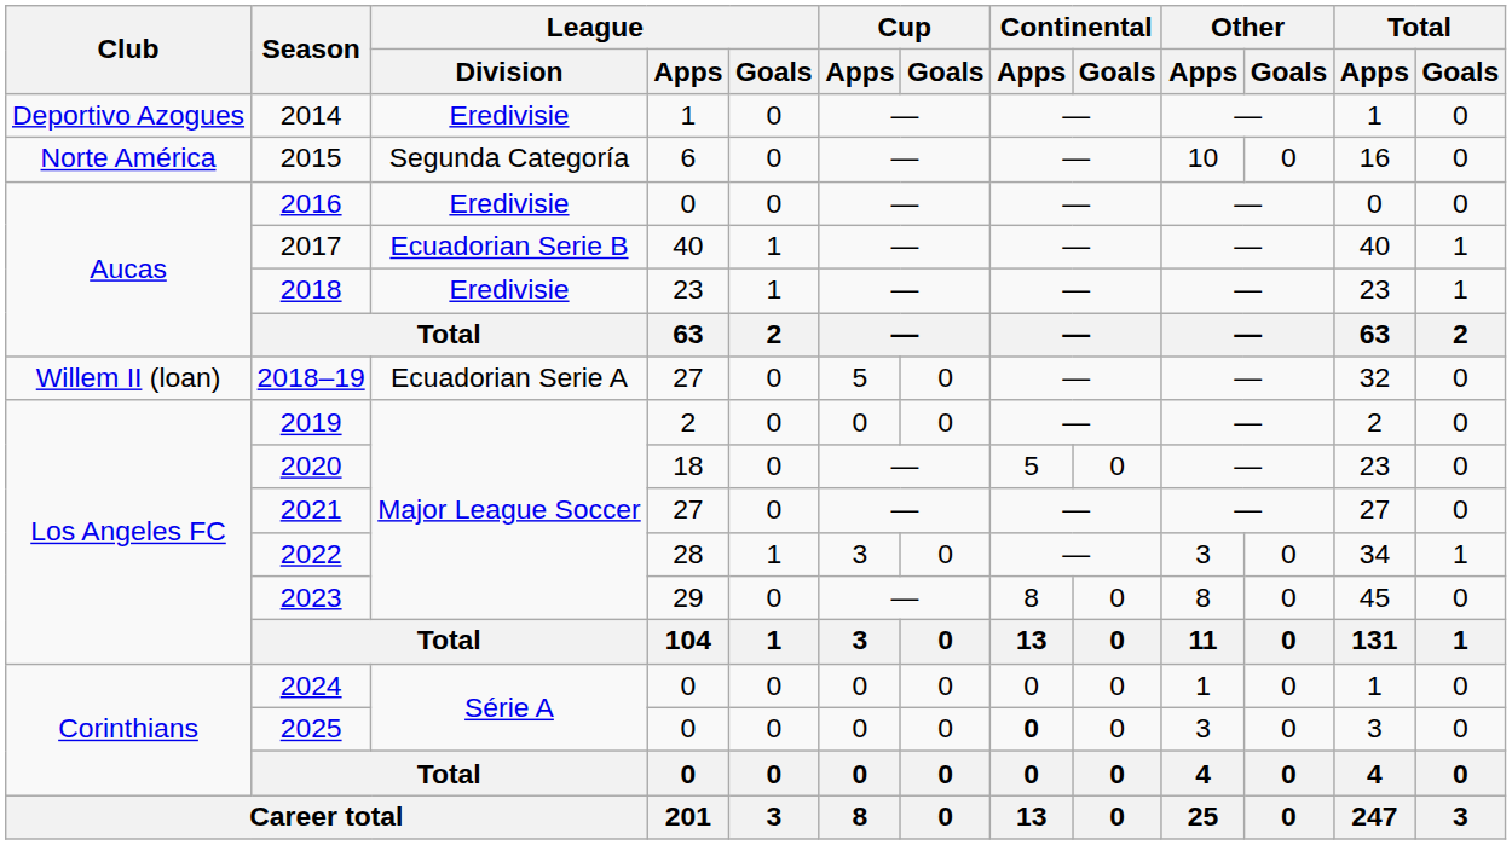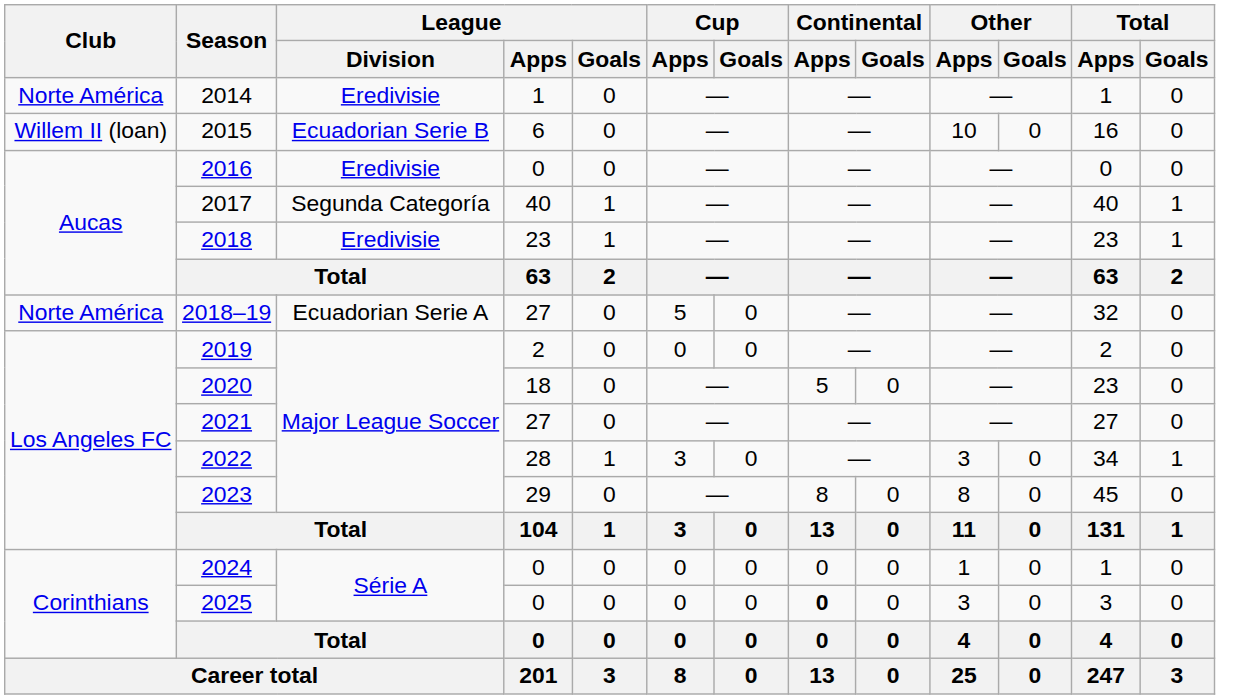 <table class="wikitable" style="text-align:center">
 <tr>
 <th rowspan="2">Club</th>
 <th rowspan="2">Season</th>
 <th colspan="3">League</th>
 <th colspan="2">Cup</th>
 <th colspan="2">Continental</th>
 <th colspan="2">Other</th>
 <th colspan="2">Total</th>
 </tr>
 <tr>
 <th>Division</th>
 <th>Apps</th>
 <th>Goals</th>
 <th>Apps</th>
 <th>Goals</th>
 <th>Apps</th>
 <th>Goals</th>
 <th>Apps</th>
 <th>Goals</th>
 <th>Apps</th>
 <th>Goals</th>
 </tr>
 <tr>
-<td><a href='#'>Deportivo Azogues</a></td>
+<td><a href='#'>Norte América</a></td>
 <td>2014</td>
 <td><a href='#'>Eredivisie</a></td>
 <td>1</td>
 <td>0</td>
 <td colspan="2">—</td>
 <td colspan="2">—</td>
 <td colspan="2">—</td>
 <td>1</td>
 <td>0</td>
 </tr>
 <tr>
-<td><a href='#'>Norte América</a></td>
+<td><a href='#'>Willem II</a> (loan)</td>
 <td>2015</td>
-<td>Segunda Categoría</td>
+<td><a href='#'>Ecuadorian Serie B</a></td>
 <td>6</td>
 <td>0</td>
 <td colspan="2">—</td>
 <td colspan="2">—</td>
 <td>10</td>
 <td>0</td>
 <td>16</td>
 <td>0</td>
 </tr>
 <tr>
 <td rowspan="4"><a href='#'>Aucas</a></td>
 <td><a href='#'>2016</a></td>
 <td><a href='#'>Eredivisie</a></td>
 <td>0</td>
 <td>0</td>
 <td colspan="2">—</td>
 <td colspan="2">—</td>
 <td colspan="2">—</td>
 <td>0</td>
 <td>0</td>
 </tr>
 <tr>
 <td>2017</td>
-<td><a href='#'>Ecuadorian Serie B</a></td>
+<td>Segunda Categoría</td>
 <td>40</td>
 <td>1</td>
 <td colspan="2">—</td>
 <td colspan="2">—</td>
 <td colspan="2">—</td>
 <td>40</td>
 <td>1</td>
 </tr>
 <tr>
 <td><a href='#'>2018</a></td>
 <td><a href='#'>Eredivisie</a></td>
 <td>23</td>
 <td>1</td>
 <td colspan="2">—</td>
 <td colspan="2">—</td>
 <td colspan="2">—</td>
 <td>23</td>
 <td>1</td>
 </tr>
 <tr>
 <th colspan="2">Total</th>
 <th>63</th>
 <th>2</th>
 <th colspan="2">—</th>
 <th colspan="2">—</th>
 <th colspan="2">—</th>
 <th>63</th>
 <th>2</th>
 </tr>
 <tr>
-<td><a href='#'>Willem II</a> (loan)</td>
+<td><a href='#'>Norte América</a></td>
 <td><a href='#'>2018–19</a></td>
 <td>Ecuadorian Serie A</td>
 <td>27</td>
 <td>0</td>
 <td>5</td>
 <td>0</td>
 <td colspan="2">—</td>
 <td colspan="2">—</td>
 <td>32</td>
 <td>0</td>
 </tr>
 <tr>
 <td rowspan="6"><a href='#'>Los Angeles FC</a></td>
 <td><a href='#'>2019</a></td>
 <td rowspan="5"><a href='#'>Major League Soccer</a></td>
 <td>2</td>
 <td>0</td>
 <td>0</td>
 <td>0</td>
 <td colspan="2">—</td>
 <td colspan="2">—</td>
 <td>2</td>
 <td>0</td>
 </tr>
 <tr>
 <td><a href='#'>2020</a></td>
 <td>18</td>
 <td>0</td>
 <td colspan="2">—</td>
 <td>5</td>
 <td>0</td>
 <td colspan="2">—</td>
 <td>23</td>
 <td>0</td>
 </tr>
 <tr>
 <td><a href='#'>2021</a></td>
 <td>27</td>
 <td>0</td>
 <td colspan="2">—</td>
 <td colspan="2">—</td>
 <td colspan="2">—</td>
 <td>27</td>
 <td>0</td>
 </tr>
 <tr>
 <td><a href='#'>2022</a></td>
 <td>28</td>
 <td>1</td>
 <td>3</td>
 <td>0</td>
 <td colspan="2">—</td>
 <td>3</td>
 <td>0</td>
 <td>34</td>
 <td>1</td>
 </tr>
 <tr>
 <td><a href='#'>2023</a></td>
 <td>29</td>
 <td>0</td>
 <td colspan="2">—</td>
 <td>8</td>
 <td>0</td>
 <td>8</td>
 <td>0</td>
 <td>45</td>
 <td>0</td>
 </tr>
 <tr>
 <th colspan="2">Total</th>
 <th>104</th>
 <th>1</th>
 <th>3</th>
 <th>0</th>
 <th>13</th>
 <th>0</th>
 <th>11</th>
 <th>0</th>
 <th>131</th>
 <th>1</th>
 </tr>
 <tr>
 <td rowspan="3"><a href='#'>Corinthians</a></td>
 <td><a href='#'>2024</a></td>
 <td rowspan="2"><a href='#'>Série A</a></td>
 <td>0</td>
 <td>0</td>
 <td>0</td>
 <td>0</td>
 <td>0</td>
 <td>0</td>
 <td>1</td>
 <td>0</td>
 <td>1</td>
 <td>0</td>
 </tr>
 <tr>
 <td><a href='#'>2025</a></td>
 <td>0</td>
 <td>0</td>
 <td>0</td>
 <td>0</td>
 <td><strong>0</strong></td>
 <td>0</td>
 <td>3</td>
 <td>0</td>
 <td>3</td>
 <td>0</td>
 </tr>
 <tr>
 <th colspan="2">Total</th>
 <th>0</th>
 <th>0</th>
 <th>0</th>
 <th>0</th>
 <th>0</th>
 <th>0</th>
 <th>4</th>
 <th>0</th>
 <th>4</th>
 <th>0</th>
 </tr>
 <tr>
 <th colspan="3">Career total</th>
 <th>201</th>
 <th>3</th>
 <th>8</th>
 <th>0</th>
 <th>13</th>
 <th>0</th>
 <th>25</th>
 <th>0</th>
 <th>247</th>
 <th>3</th>
 </tr>
 </table>
